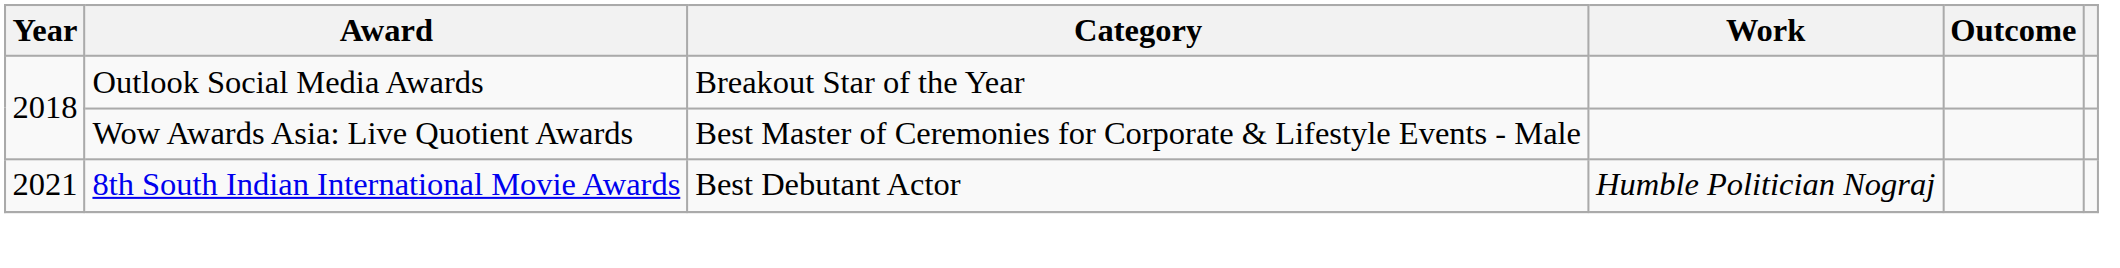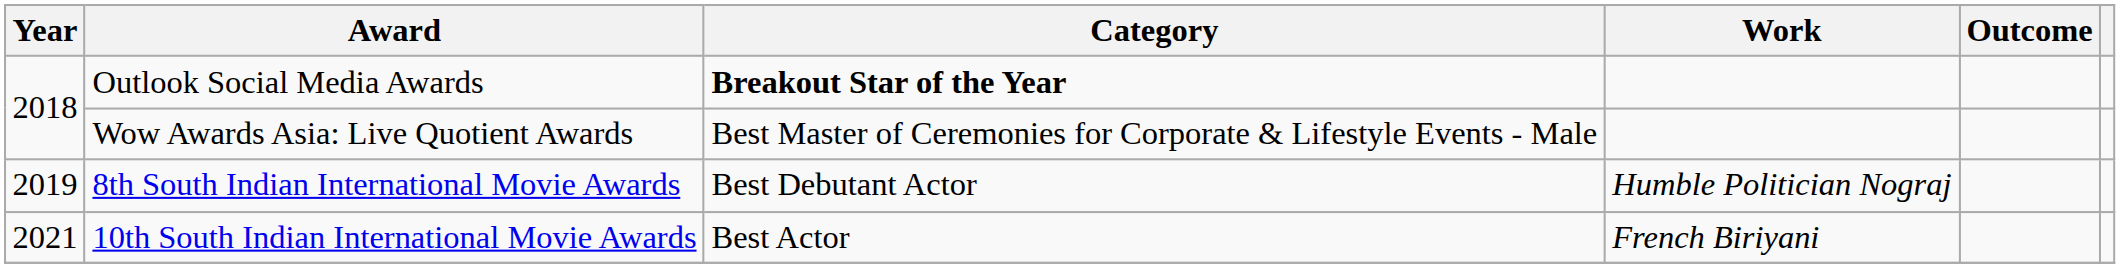 <table class="wikitable sortable">
 <tr>
 <th>Year</th>
 <th>Award</th>
 <th>Category</th>
 <th>Work</th>
 <th>Outcome</th>
 <th scope="col" class="unsortable"></th>
 </tr>
 <tr>
 <td rowspan="2">2018</td>
 <td>Outlook Social Media Awards</td>
-<td>Breakout Star of the Year</td>
+<td><strong>Breakout Star of the Year</strong></td>
 <td></td>
 <td></td>
 <td style="text-align:center;"></td>
 </tr>
 <tr>
 <td>Wow Awards Asia: Live Quotient Awards</td>
 <td>Best Master of Ceremonies for Corporate & Lifestyle Events - Male</td>
 <td></td>
 <td></td>
 <td style="text-align:center;"></td>
 </tr>
 <tr>
-<td>2021</td>
+<td>2019</td>
 <td><a href='#'>8th South Indian International Movie Awards</a></td>
 <td>Best Debutant Actor</td>
 <td><em>Humble Politician Nograj</em></td>
 <td></td>
 <td style="text-align:center;"></td>
 </tr>
 <tr>
+<td>2021</td>
+<td><a href='#'>10th South Indian International Movie Awards</a></td>
+<td>Best Actor</td>
+<td><em>French Biriyani</em></td>
+<td></td>
+<td></td>
+</tr>
+<tr>
 </tr>
 </table>
